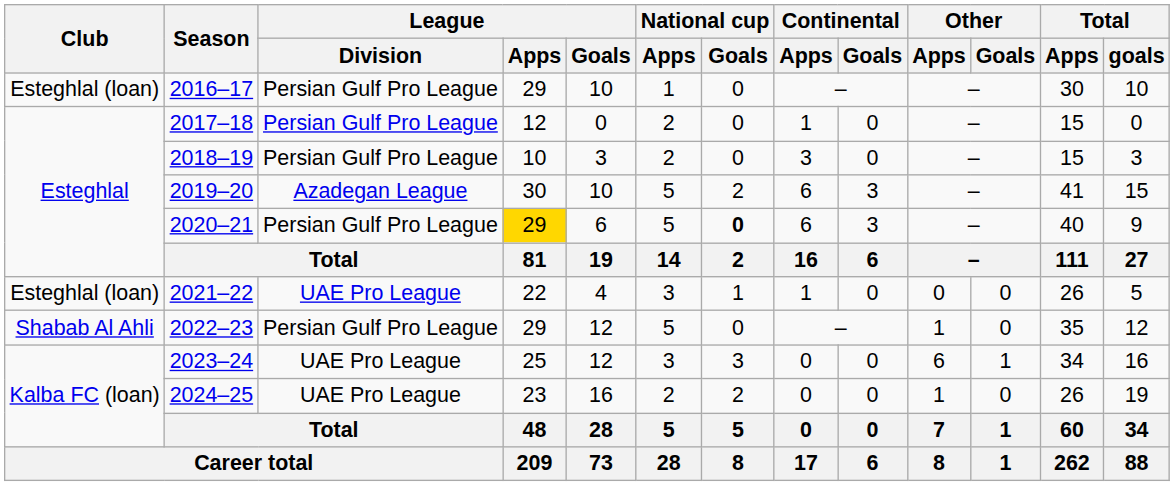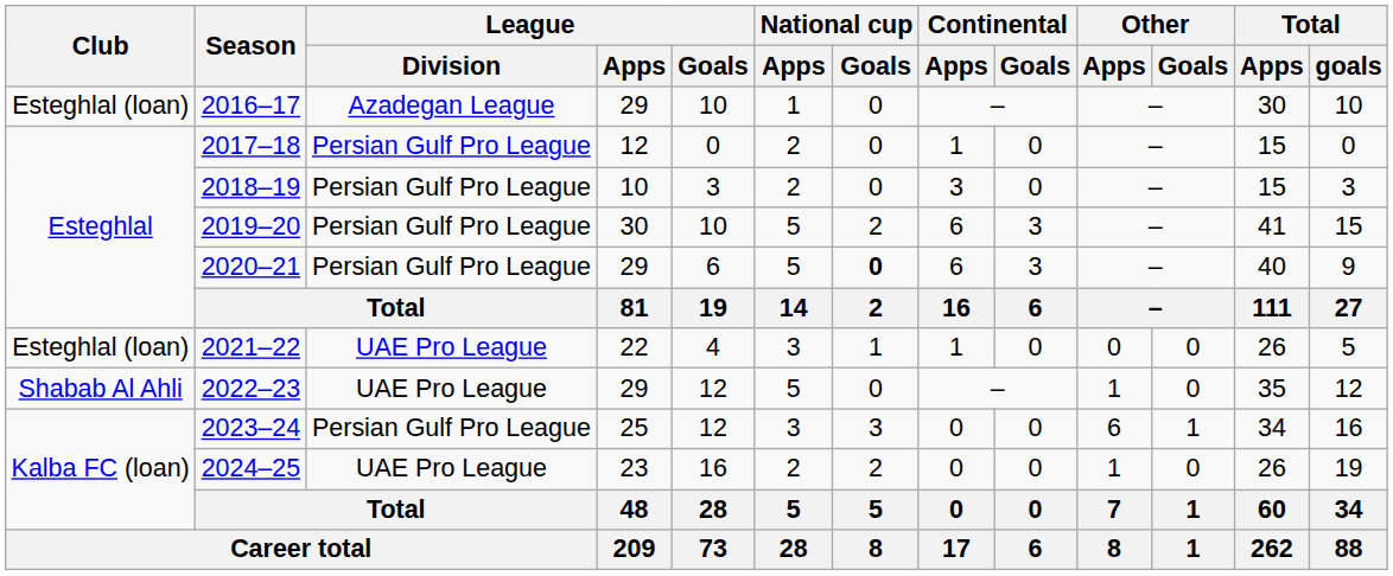 <table class="wikitable" style="text-align:center">
 <tr>
 <th rowspan="2">Club</th>
 <th rowspan="2">Season</th>
 <th colspan="3">League</th>
 <th colspan="2">National cup</th>
 <th colspan="2">Continental</th>
 <th colspan="2">Other</th>
 <th colspan="2">Total</th>
 </tr>
 <tr>
 <th>Division</th>
 <th>Apps</th>
 <th>Goals</th>
 <th>Apps</th>
 <th>Goals</th>
 <th>Apps</th>
 <th>Goals</th>
 <th>Apps</th>
 <th>Goals</th>
 <th>Apps</th>
 <th>goals</th>
 </tr>
 <tr>
 <td>Esteghlal (loan)</td>
 <td><a href='#'>2016–17</a></td>
-<td>Persian Gulf Pro League</td>
+<td><a href='#'>Azadegan League</a></td>
 <td>29</td>
 <td>10</td>
 <td>1</td>
 <td>0</td>
 <td colspan="2">–</td>
 <td colspan="2">–</td>
 <td>30</td>
 <td>10</td>
 </tr>
 <tr>
 <td rowspan="5"><a href='#'>Esteghlal</a></td>
 <td><a href='#'>2017–18</a></td>
 <td><a href='#'>Persian Gulf Pro League</a></td>
 <td>12</td>
 <td>0</td>
 <td>2</td>
 <td>0</td>
 <td>1</td>
 <td>0</td>
 <td colspan="2">–</td>
 <td>15</td>
 <td>0</td>
 </tr>
 <tr>
 <td><a href='#'>2018–19</a></td>
 <td>Persian Gulf Pro League</td>
 <td>10</td>
 <td>3</td>
 <td>2</td>
 <td>0</td>
 <td>3</td>
 <td>0</td>
 <td colspan="2">–</td>
 <td>15</td>
 <td>3</td>
 </tr>
 <tr>
 <td><a href='#'>2019–20</a></td>
-<td><a href='#'>Azadegan League</a></td>
+<td>Persian Gulf Pro League</td>
 <td>30</td>
 <td>10</td>
 <td>5</td>
 <td>2</td>
 <td>6</td>
 <td>3</td>
 <td colspan="2">–</td>
 <td>41</td>
 <td>15</td>
 </tr>
 <tr>
 <td><a href='#'>2020–21</a></td>
 <td>Persian Gulf Pro League</td>
-<td style="background: gold;">29</td>
+<td>29</td>
 <td>6</td>
 <td>5</td>
 <td><strong>0</strong></td>
 <td>6</td>
 <td>3</td>
 <td colspan="2">–</td>
 <td>40</td>
 <td>9</td>
 </tr>
 <tr>
 <th colspan="2">Total</th>
 <th>81</th>
 <th>19</th>
 <th>14</th>
 <th>2</th>
 <th>16</th>
 <th>6</th>
 <th colspan="2">–</th>
 <th>111</th>
 <th>27</th>
 </tr>
 <tr>
 <td>Esteghlal (loan)</td>
 <td><a href='#'>2021–22</a></td>
 <td><a href='#'>UAE Pro League</a></td>
 <td>22</td>
 <td>4</td>
 <td>3</td>
 <td>1</td>
 <td>1</td>
 <td>0</td>
 <td>0</td>
 <td>0</td>
 <td>26</td>
 <td>5</td>
 </tr>
 <tr>
 <td><a href='#'>Shabab Al Ahli</a></td>
 <td><a href='#'>2022–23</a></td>
-<td>Persian Gulf Pro League</td>
+<td>UAE Pro League</td>
 <td>29</td>
 <td>12</td>
 <td>5</td>
 <td>0</td>
 <td colspan="2">–</td>
 <td>1</td>
 <td>0</td>
 <td>35</td>
 <td>12</td>
 </tr>
 <tr>
 <td rowspan="3"><a href='#'>Kalba FC</a> (loan)</td>
 <td><a href='#'>2023–24</a></td>
-<td>UAE Pro League</td>
+<td>Persian Gulf Pro League</td>
 <td>25</td>
 <td>12</td>
 <td>3</td>
 <td>3</td>
 <td>0</td>
 <td>0</td>
 <td>6</td>
 <td>1</td>
 <td>34</td>
 <td>16</td>
 </tr>
 <tr>
 <td><a href='#'>2024–25</a></td>
 <td>UAE Pro League</td>
 <td>23</td>
 <td>16</td>
 <td>2</td>
 <td>2</td>
 <td>0</td>
 <td>0</td>
 <td>1</td>
 <td>0</td>
 <td>26</td>
 <td>19</td>
 </tr>
 <tr>
 <th colspan="2">Total</th>
 <th>48</th>
 <th>28</th>
 <th>5</th>
 <th>5</th>
 <th>0</th>
 <th>0</th>
 <th>7</th>
 <th>1</th>
 <th>60</th>
 <th>34</th>
 </tr>
 <tr>
 <th colspan="3">Career total</th>
 <th>209</th>
 <th>73</th>
 <th>28</th>
 <th>8</th>
 <th>17</th>
 <th>6</th>
 <th>8</th>
 <th>1</th>
 <th>262</th>
 <th>88</th>
 </tr>
 </table>
